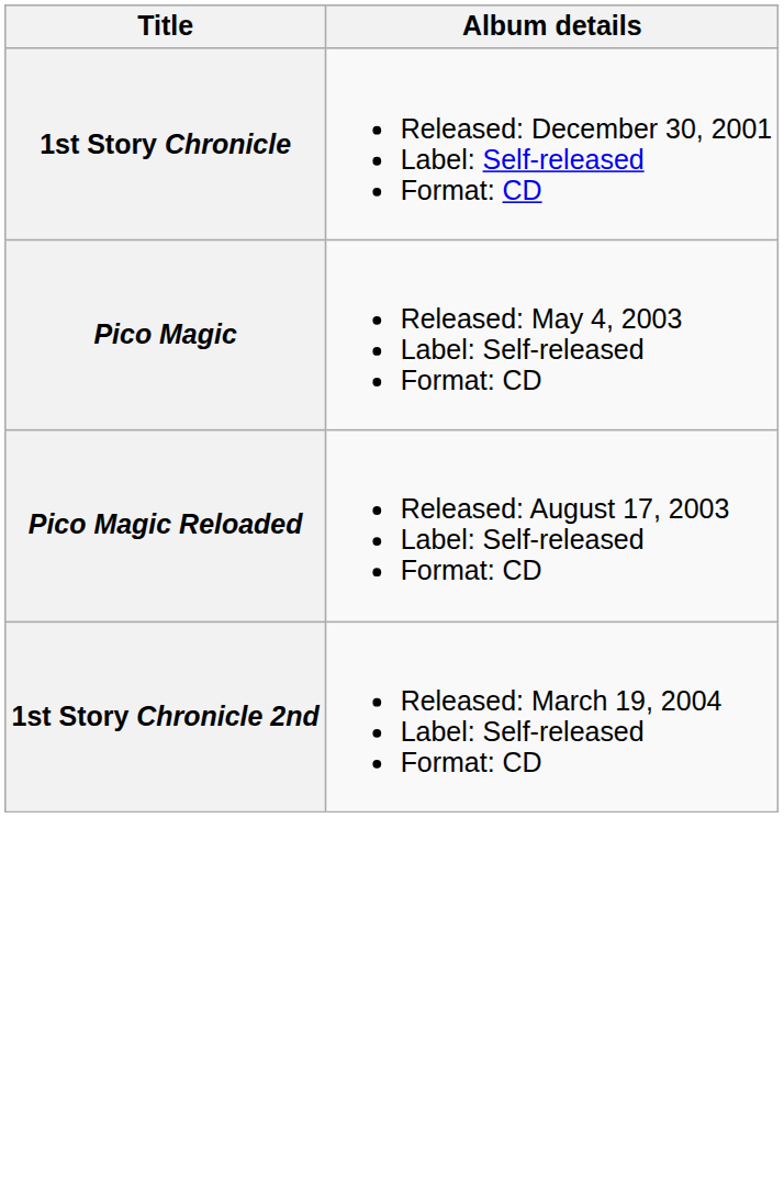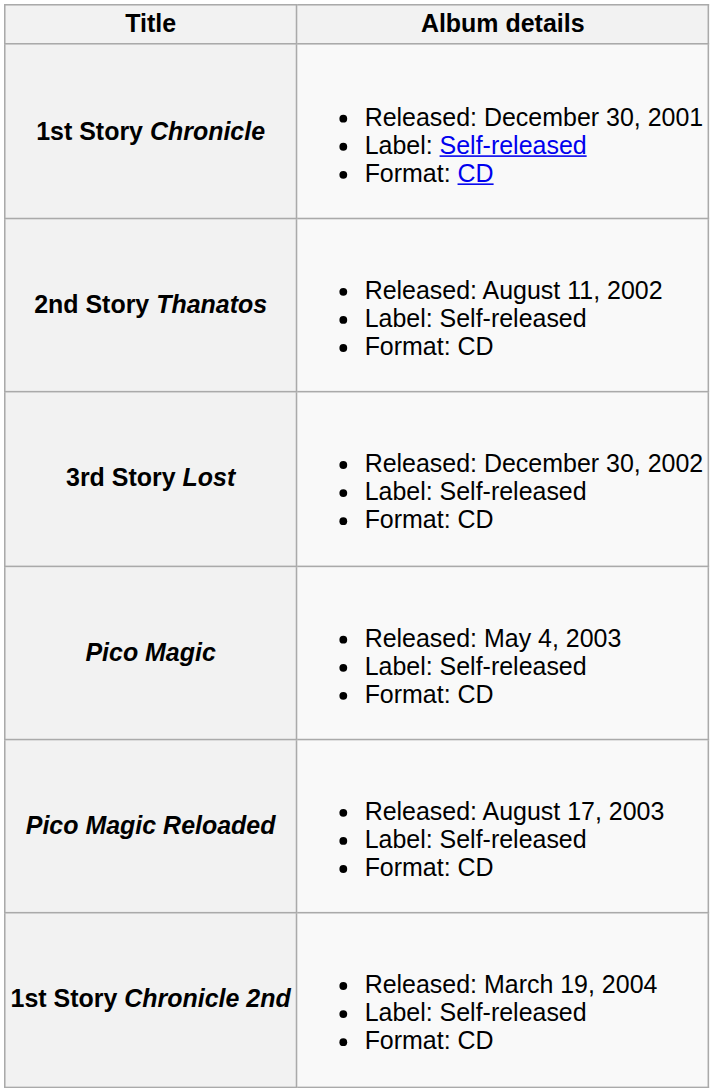 <table class="wikitable plainrowheaders">
 <tr>
 <th scope="col">Title</th>
 <th scope="col">Album details</th>
 </tr>
 <tr>
 <th scope="row">1st Story <em>Chronicle</em></th>
 <td><br><ul><li>Released: December 30, 2001</li><li>Label: <a href='#'>Self-released</a></li><li>Format: <a href='#'>CD</a></li></ul></td>
+</tr>
+<tr>
+<th scope="row">2nd Story <em>Thanatos</em></th>
+<td><br><ul><li>Released: August 11, 2002</li><li>Label: Self-released</li><li>Format: CD</li></ul></td>
+</tr>
+<tr>
+<th scope="row">3rd Story <em>Lost</em></th>
+<td><br><ul><li>Released: December 30, 2002</li><li>Label: Self-released</li><li>Format: CD</li></ul></td>
 </tr>
 <tr>
 <th scope="row"><em>Pico Magic</em></th>
 <td><br><ul><li>Released: May 4, 2003</li><li>Label: Self-released</li><li>Format: CD</li></ul></td>
 </tr>
 <tr>
 <th scope="row"><em>Pico Magic Reloaded</em></th>
 <td><br><ul><li>Released: August 17, 2003</li><li>Label: Self-released</li><li>Format: CD</li></ul></td>
 </tr>
 <tr>
 <th scope="row">1st Story <em>Chronicle 2nd</em></th>
 <td><br><ul><li>Released: March 19, 2004</li><li>Label: Self-released</li><li>Format: CD</li></ul></td>
 </tr>
 </table>
